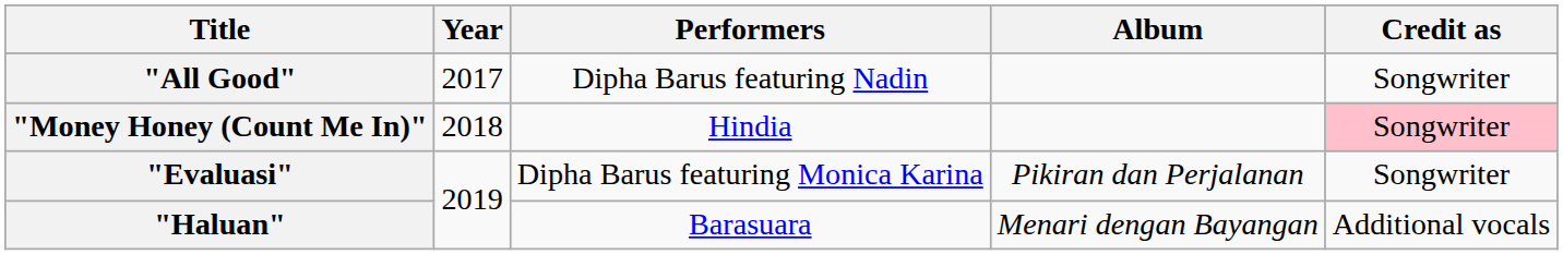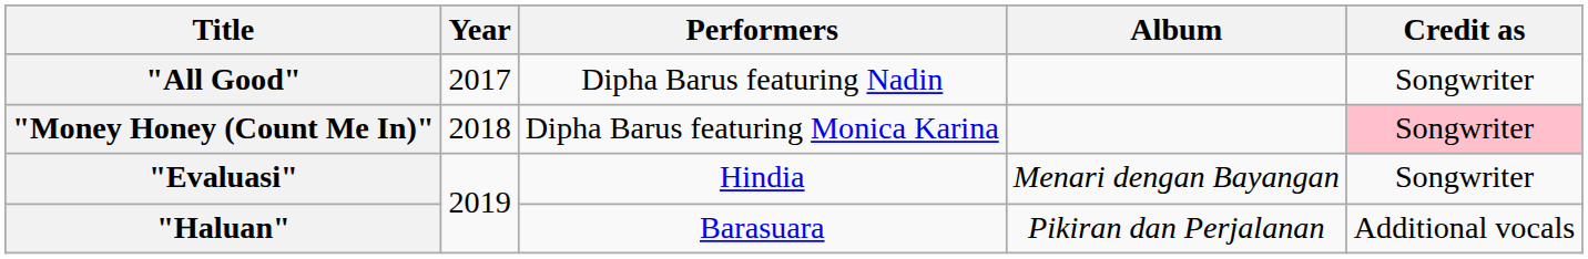 <table class="wikitable plainrowheaders" style="text-align:center">
 <tr>
 <th>Title</th>
 <th>Year</th>
 <th>Performers</th>
 <th>Album</th>
 <th>Credit as</th>
 </tr>
 <tr>
 <th scope="row">"All Good"</th>
 <td>2017</td>
 <td>Dipha Barus featuring <a href='#'>Nadin</a></td>
 <td></td>
 <td>Songwriter</td>
 </tr>
 <tr>
 <th scope="row">"Money Honey (Count Me In)"</th>
 <td>2018</td>
-<td><a href='#'>Hindia</a></td>
+<td>Dipha Barus featuring <a href='#'>Monica Karina</a></td>
 <td></td>
 <td style="background: pink;">Songwriter</td>
 </tr>
 <tr>
 <th scope="row">"Evaluasi"</th>
 <td rowspan="2">2019</td>
-<td>Dipha Barus featuring <a href='#'>Monica Karina</a></td>
-<td><em>Pikiran dan Perjalanan</em></td>
+<td><a href='#'>Hindia</a></td>
+<td><em>Menari dengan Bayangan</em></td>
 <td>Songwriter</td>
 </tr>
 <tr>
 <th scope="row">"Haluan"</th>
 <td><a href='#'>Barasuara</a></td>
-<td><em>Menari dengan Bayangan</em></td>
+<td><em>Pikiran dan Perjalanan</em></td>
 <td>Additional vocals</td>
 </tr>
 </table>
